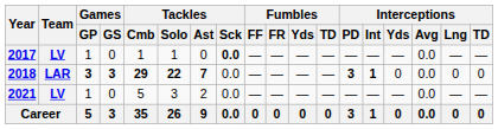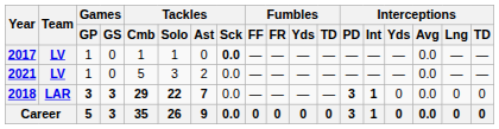 <table class=wikitable style="text-align:center;">
 <tr>
 <th rowspan="2">Year</th>
 <th rowspan="2">Team</th>
 <th colspan="2">Games</th>
 <th colspan="4">Tackles</th>
 <th colspan="4">Fumbles</th>
 <th colspan="6">Interceptions</th>
 </tr>
 <tr>
 <th>GP</th>
 <th>GS</th>
 <th>Cmb</th>
 <th>Solo</th>
 <th>Ast</th>
 <th>Sck</th>
 <th>FF</th>
 <th>FR</th>
 <th>Yds</th>
 <th>TD</th>
 <th>PD</th>
 <th>Int</th>
 <th>Yds</th>
 <th>Avg</th>
 <th>Lng</th>
 <th>TD</th>
 </tr>
 <tr>
 <th><a href='#'>2017</a></th>
 <th><a href='#'>LV</a></th>
 <td>1</td>
 <td>0</td>
 <td>1</td>
 <td>1</td>
 <td>0</td>
 <td><strong>0.0</strong></td>
 <td>—</td>
 <td>—</td>
 <td>—</td>
 <td>—</td>
 <td>—</td>
 <td>—</td>
 <td>—</td>
 <td>0.0</td>
 <td>—</td>
 <td>—</td>
 </tr>
 <tr>
+<th><a href='#'>2021</a></th>
+<th><a href='#'>LV</a></th>
+<td>1</td>
+<td>0</td>
+<td>5</td>
+<td>3</td>
+<td>2</td>
+<td>0.0</td>
+<td>—</td>
+<td>—</td>
+<td>—</td>
+<td>—</td>
+<td>—</td>
+<td>—</td>
+<td>—</td>
+<td>0.0</td>
+<td>—</td>
+<td>—</td>
+</tr>
+<tr>
 <th><a href='#'>2018</a></th>
 <th><a href='#'>LAR</a></th>
 <td><strong>3</strong></td>
 <td><strong>3</strong></td>
 <td><strong>29</strong></td>
 <td><strong>22</strong></td>
 <td><strong>7</strong></td>
 <td>0.0</td>
 <td>—</td>
 <td>—</td>
 <td>—</td>
 <td>—</td>
 <td><strong>3</strong></td>
 <td><strong>1</strong></td>
 <td>0</td>
 <td>0.0</td>
 <td>0</td>
 <td>0</td>
-</tr>
-<tr>
-<th><a href='#'>2021</a></th>
-<th><a href='#'>LV</a></th>
-<td>1</td>
-<td>0</td>
-<td>5</td>
-<td>3</td>
-<td>2</td>
-<td>0.0</td>
-<td>—</td>
-<td>—</td>
-<td>—</td>
-<td>—</td>
-<td>—</td>
-<td>—</td>
-<td>—</td>
-<td>0.0</td>
-<td>—</td>
-<td>—</td>
 </tr>
 <tr>
 <th colspan="2">Career</th>
 <th>5</th>
 <th>3</th>
 <th>35</th>
 <th>26</th>
 <th>9</th>
 <th>0.0</th>
 <th>0</th>
 <th>0</th>
 <th>0</th>
 <th>0</th>
 <th>3</th>
 <th>1</th>
 <th>0</th>
 <th>0.0</th>
 <th>0</th>
 <th>0</th>
 </tr>
 </table>
